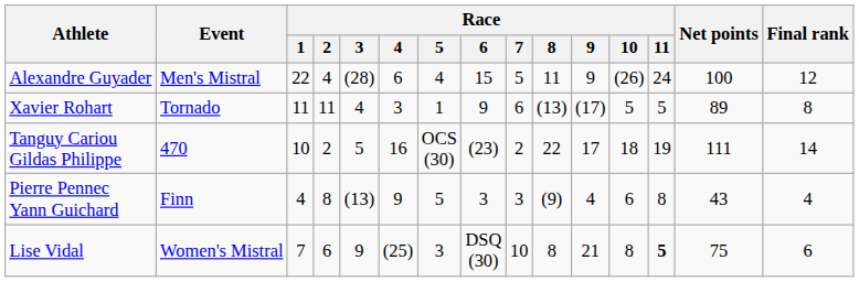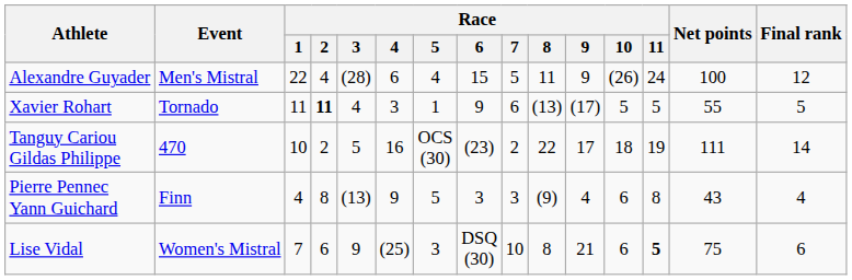 <table class="wikitable" style="font-size:90%">
 <tr>
 <th rowspan=2>Athlete</th>
 <th rowspan=2>Event</th>
 <th colspan=11>Race</th>
 <th rowspan=2>Net points</th>
 <th rowspan=2>Final rank</th>
 </tr>
 <tr style="font-size:95%">
 <th>1</th>
 <th>2</th>
 <th>3</th>
 <th>4</th>
 <th>5</th>
 <th>6</th>
 <th>7</th>
 <th>8</th>
 <th>9</th>
 <th>10</th>
 <th>11</th>
 </tr>
 <tr>
 <td align=left><a href='#'>Alexandre Guyader</a></td>
 <td align=left><a href='#'>Men's Mistral</a></td>
 <td align=center>22</td>
 <td align=center>4</td>
 <td align=center>(28)</td>
 <td align=center>6</td>
 <td align=center>4</td>
 <td align=center>15</td>
 <td align=center>5</td>
 <td align=center>11</td>
 <td align=center>9</td>
 <td align=center>(26)</td>
 <td align=center>24</td>
 <td align=center>100</td>
 <td align=center>12</td>
 </tr>
 <tr>
 <td align=left><a href='#'>Xavier Rohart</a></td>
 <td align=left><a href='#'>Tornado</a></td>
 <td align=center>11</td>
-<td align=center>11</td>
+<td align=center><strong>11</strong></td>
 <td align=center>4</td>
 <td align=center>3</td>
 <td align=center>1</td>
 <td align=center>9</td>
 <td align=center>6</td>
 <td align=center>(13)</td>
 <td align=center>(17)</td>
 <td align=center>5</td>
 <td align=center>5</td>
-<td align=center>89</td>
-<td align=center>8</td>
+<td align=center>55</td>
+<td align=center>5</td>
 </tr>
 <tr>
 <td align=left><a href='#'>Tanguy Cariou</a><br> <a href='#'>Gildas Philippe</a></td>
 <td align=left><a href='#'>470</a></td>
 <td align=center>10</td>
 <td align=center>2</td>
 <td align=center>5</td>
 <td align=center>16</td>
 <td align=center>OCS<br>(30)</td>
 <td align=center>(23)</td>
 <td align=center>2</td>
 <td align=center>22</td>
 <td align=center>17</td>
 <td align=center>18</td>
 <td align=center>19</td>
 <td align=center>111</td>
 <td align=center>14</td>
 </tr>
 <tr>
 <td align=left><a href='#'>Pierre Pennec</a><br> <a href='#'>Yann Guichard</a></td>
 <td align=left><a href='#'>Finn</a></td>
 <td align=center>4</td>
 <td align=center>8</td>
 <td align=center>(13)</td>
 <td align=center>9</td>
 <td align=center>5</td>
 <td align=center>3</td>
 <td align=center>3</td>
 <td align=center>(9)</td>
 <td align=center>4</td>
 <td align=center>6</td>
 <td align=center>8</td>
 <td align=center>43</td>
 <td align=center>4</td>
 </tr>
 <tr>
 <td align=left><a href='#'>Lise Vidal</a></td>
 <td align=left><a href='#'>Women's Mistral</a></td>
 <td align=center>7</td>
 <td align=center>6</td>
 <td align=center>9</td>
 <td align=center>(25)</td>
 <td align=center>3</td>
 <td align=center>DSQ<br> (30)</td>
 <td align=center>10</td>
 <td align=center>8</td>
 <td align=center>21</td>
-<td align=center>8</td>
+<td align=center>6</td>
 <td align=center><strong>5</strong></td>
 <td align=center>75</td>
 <td align=center>6</td>
 </tr>
 </table>
